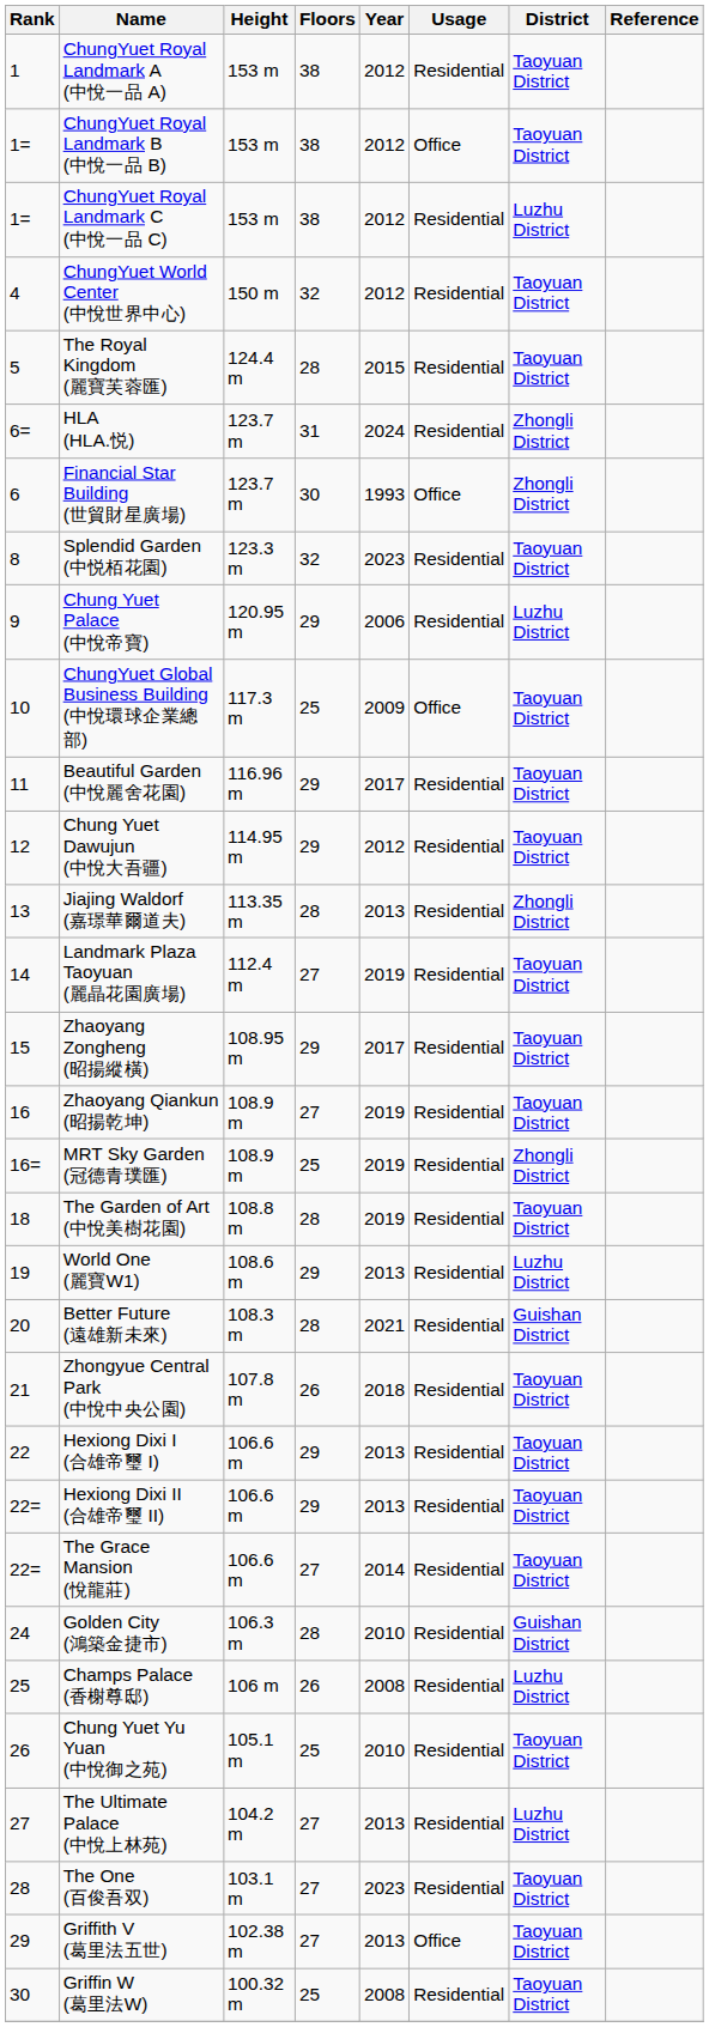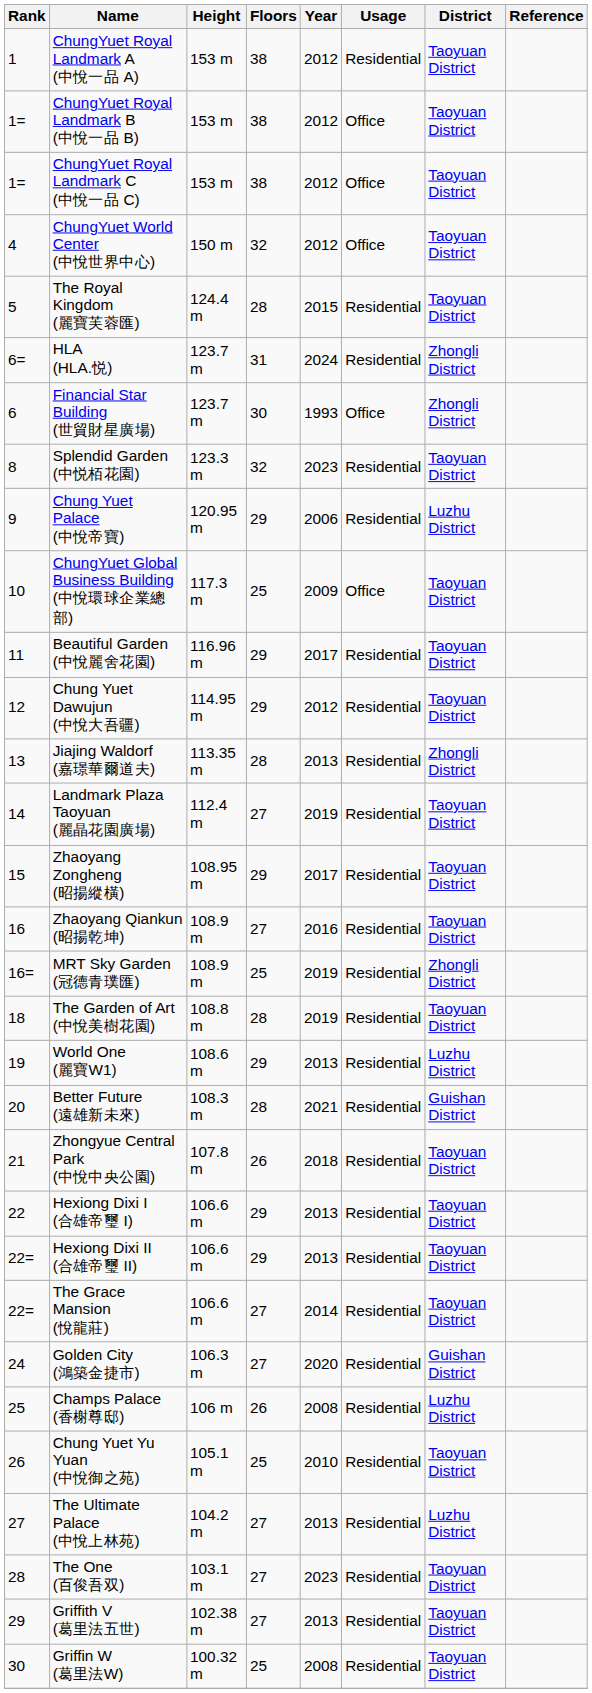 <table class="wikitable sortable">
 <tr>
 <th>Rank</th>
 <th>Name</th>
 <th>Height</th>
 <th>Floors</th>
 <th>Year</th>
 <th>Usage</th>
 <th>District</th>
 <th>Reference</th>
 </tr>
 <tr>
 <td>1</td>
 <td><a href='#'>ChungYuet Royal Landmark</a> A <br> (中悅一品 A)</td>
 <td>153 m</td>
 <td>38</td>
 <td>2012</td>
 <td>Residential</td>
 <td><a href='#'>Taoyuan District</a></td>
 <td></td>
 </tr>
 <tr>
 <td>1=</td>
 <td><a href='#'>ChungYuet Royal Landmark</a> B <br> (中悅一品 B)</td>
 <td>153 m</td>
 <td>38</td>
 <td>2012</td>
 <td>Office</td>
 <td><a href='#'>Taoyuan District</a></td>
 <td></td>
 </tr>
 <tr>
 <td>1=</td>
 <td><a href='#'>ChungYuet Royal Landmark</a> C <br> (中悅一品 C)</td>
 <td>153 m</td>
 <td>38</td>
 <td>2012</td>
-<td>Residential</td>
-<td><a href='#'>Luzhu District</a></td>
+<td>Office</td>
+<td><a href='#'>Taoyuan District</a></td>
 <td></td>
 </tr>
 <tr>
 <td>4</td>
 <td><a href='#'>ChungYuet World Center</a> <br> (中悅世界中心)</td>
 <td>150 m</td>
 <td>32</td>
 <td>2012</td>
-<td>Residential</td>
+<td>Office</td>
 <td><a href='#'>Taoyuan District</a></td>
 <td></td>
 </tr>
 <tr>
 <td>5</td>
 <td>The Royal Kingdom <br> (麗寶芙蓉匯)</td>
 <td>124.4 m</td>
 <td>28</td>
 <td>2015</td>
 <td>Residential</td>
 <td><a href='#'>Taoyuan District</a></td>
 <td></td>
 </tr>
 <tr>
 <td>6=</td>
 <td>HLA <br> (HLA.悦)</td>
 <td>123.7 m</td>
 <td>31</td>
 <td>2024</td>
 <td>Residential</td>
 <td><a href='#'>Zhongli District</a></td>
 <td></td>
 </tr>
 <tr>
 <td>6</td>
 <td><a href='#'>Financial Star Building</a> <br> (世貿財星廣場)</td>
 <td>123.7 m</td>
 <td>30</td>
 <td>1993</td>
 <td>Office</td>
 <td><a href='#'>Zhongli District</a></td>
 <td></td>
 </tr>
 <tr>
 <td>8</td>
 <td>Splendid Garden <br> (中悦栢花園)</td>
 <td>123.3 m</td>
 <td>32</td>
 <td>2023</td>
 <td>Residential</td>
 <td><a href='#'>Taoyuan District</a></td>
 <td></td>
 </tr>
 <tr>
 <td>9</td>
 <td><a href='#'>Chung Yuet Palace</a> <br> (中悅帝寶)</td>
 <td>120.95 m</td>
 <td>29</td>
 <td>2006</td>
 <td>Residential</td>
 <td><a href='#'>Luzhu District</a></td>
 <td></td>
 </tr>
 <tr>
 <td>10</td>
 <td><a href='#'>ChungYuet Global Business Building</a> <br> (中悅環球企業總部)</td>
 <td>117.3 m</td>
 <td>25</td>
 <td>2009</td>
 <td>Office</td>
 <td><a href='#'>Taoyuan District</a></td>
 <td></td>
 </tr>
 <tr>
 <td>11</td>
 <td>Beautiful Garden <br> (中悅麗舍花園)</td>
 <td>116.96 m</td>
 <td>29</td>
 <td>2017</td>
 <td>Residential</td>
 <td><a href='#'>Taoyuan District</a></td>
 <td></td>
 </tr>
 <tr>
 <td>12</td>
 <td>Chung Yuet Dawujun <br> (中悅大吾疆)</td>
 <td>114.95 m</td>
 <td>29</td>
 <td>2012</td>
 <td>Residential</td>
 <td><a href='#'>Taoyuan District</a></td>
 <td></td>
 </tr>
 <tr>
 <td>13</td>
 <td>Jiajing Waldorf <br> (嘉璟華爾道夫)</td>
 <td>113.35 m</td>
 <td>28</td>
 <td>2013</td>
 <td>Residential</td>
 <td><a href='#'>Zhongli District</a></td>
 <td></td>
 </tr>
 <tr>
 <td>14</td>
 <td>Landmark Plaza Taoyuan <br> (麗晶花園廣場)</td>
 <td>112.4 m</td>
 <td>27</td>
 <td>2019</td>
 <td>Residential</td>
 <td><a href='#'>Taoyuan District</a></td>
 <td></td>
 </tr>
 <tr>
 <td>15</td>
 <td>Zhaoyang Zongheng <br> (昭揚縱橫)</td>
 <td>108.95 m</td>
 <td>29</td>
 <td>2017</td>
 <td>Residential</td>
 <td><a href='#'>Taoyuan District</a></td>
 <td></td>
 </tr>
 <tr>
 <td>16</td>
 <td>Zhaoyang Qiankun <br> (昭揚乾坤)</td>
 <td>108.9 m</td>
 <td>27</td>
-<td>2019</td>
+<td>2016</td>
 <td>Residential</td>
 <td><a href='#'>Taoyuan District</a></td>
 <td></td>
 </tr>
 <tr>
 <td>16=</td>
 <td>MRT Sky Garden <br> (冠德青璞匯)</td>
 <td>108.9 m</td>
 <td>25</td>
 <td>2019</td>
 <td>Residential</td>
 <td><a href='#'>Zhongli District</a></td>
 <td></td>
 </tr>
 <tr>
 <td>18</td>
 <td>The Garden of Art <br> (中悅美樹花園)</td>
 <td>108.8 m</td>
 <td>28</td>
 <td>2019</td>
 <td>Residential</td>
 <td><a href='#'>Taoyuan District</a></td>
 <td></td>
 </tr>
 <tr>
 <td>19</td>
 <td>World One <br> (麗寶W1)</td>
 <td>108.6 m</td>
 <td>29</td>
 <td>2013</td>
 <td>Residential</td>
 <td><a href='#'>Luzhu District</a></td>
 <td></td>
 </tr>
 <tr>
 <td>20</td>
 <td>Better Future <br> (遠雄新未來)</td>
 <td>108.3 m</td>
 <td>28</td>
 <td>2021</td>
 <td>Residential</td>
 <td><a href='#'>Guishan District</a></td>
 <td></td>
 </tr>
 <tr>
 <td>21</td>
 <td>Zhongyue Central Park <br> (中悅中央公園)</td>
 <td>107.8 m</td>
 <td>26</td>
 <td>2018</td>
 <td>Residential</td>
 <td><a href='#'>Taoyuan District</a></td>
 <td></td>
 </tr>
 <tr>
 <td>22</td>
 <td>Hexiong Dixi I <br> (合雄帝璽 I)</td>
 <td>106.6 m</td>
 <td>29</td>
 <td>2013</td>
 <td>Residential</td>
 <td><a href='#'>Taoyuan District</a></td>
 <td></td>
 </tr>
 <tr>
 <td>22=</td>
 <td>Hexiong Dixi II <br> (合雄帝璽 II)</td>
 <td>106.6 m</td>
 <td>29</td>
 <td>2013</td>
 <td>Residential</td>
 <td><a href='#'>Taoyuan District</a></td>
 <td></td>
 </tr>
 <tr>
 <td>22=</td>
 <td>The Grace Mansion <br> (悅龍莊)</td>
 <td>106.6 m</td>
 <td>27</td>
 <td>2014</td>
 <td>Residential</td>
 <td><a href='#'>Taoyuan District</a></td>
 <td></td>
 </tr>
 <tr>
 <td>24</td>
 <td>Golden City <br> (鴻築金捷市)</td>
 <td>106.3 m</td>
-<td>28</td>
-<td>2010</td>
+<td>27</td>
+<td>2020</td>
 <td>Residential</td>
 <td><a href='#'>Guishan District</a></td>
 <td></td>
 </tr>
 <tr>
 <td>25</td>
 <td>Champs Palace <br> (香榭尊邸)</td>
 <td>106 m</td>
 <td>26</td>
 <td>2008</td>
 <td>Residential</td>
 <td><a href='#'>Luzhu District</a></td>
 <td></td>
 </tr>
 <tr>
 <td>26</td>
 <td>Chung Yuet Yu Yuan <br> (中悅御之苑)</td>
 <td>105.1 m</td>
 <td>25</td>
 <td>2010</td>
 <td>Residential</td>
 <td><a href='#'>Taoyuan District</a></td>
 <td></td>
 </tr>
 <tr>
 <td>27</td>
 <td>The Ultimate Palace <br> (中悅上林苑)</td>
 <td>104.2 m</td>
 <td>27</td>
 <td>2013</td>
 <td>Residential</td>
 <td><a href='#'>Luzhu District</a></td>
 <td></td>
 </tr>
 <tr>
 <td>28</td>
 <td>The One <br> (百俊吾双)</td>
 <td>103.1 m</td>
 <td>27</td>
 <td>2023</td>
 <td>Residential</td>
 <td><a href='#'>Taoyuan District</a></td>
 <td></td>
 </tr>
 <tr>
 <td>29</td>
 <td>Griffith V <br> (葛里法五世)</td>
 <td>102.38 m</td>
 <td>27</td>
 <td>2013</td>
-<td>Office</td>
+<td>Residential</td>
 <td><a href='#'>Taoyuan District</a></td>
 <td></td>
 </tr>
 <tr>
 <td>30</td>
 <td>Griffin W <br> (葛里法W)</td>
 <td>100.32 m</td>
 <td>25</td>
 <td>2008</td>
 <td>Residential</td>
 <td><a href='#'>Taoyuan District</a></td>
 <td></td>
 </tr>
 <tr>
 </tr>
 </table>
